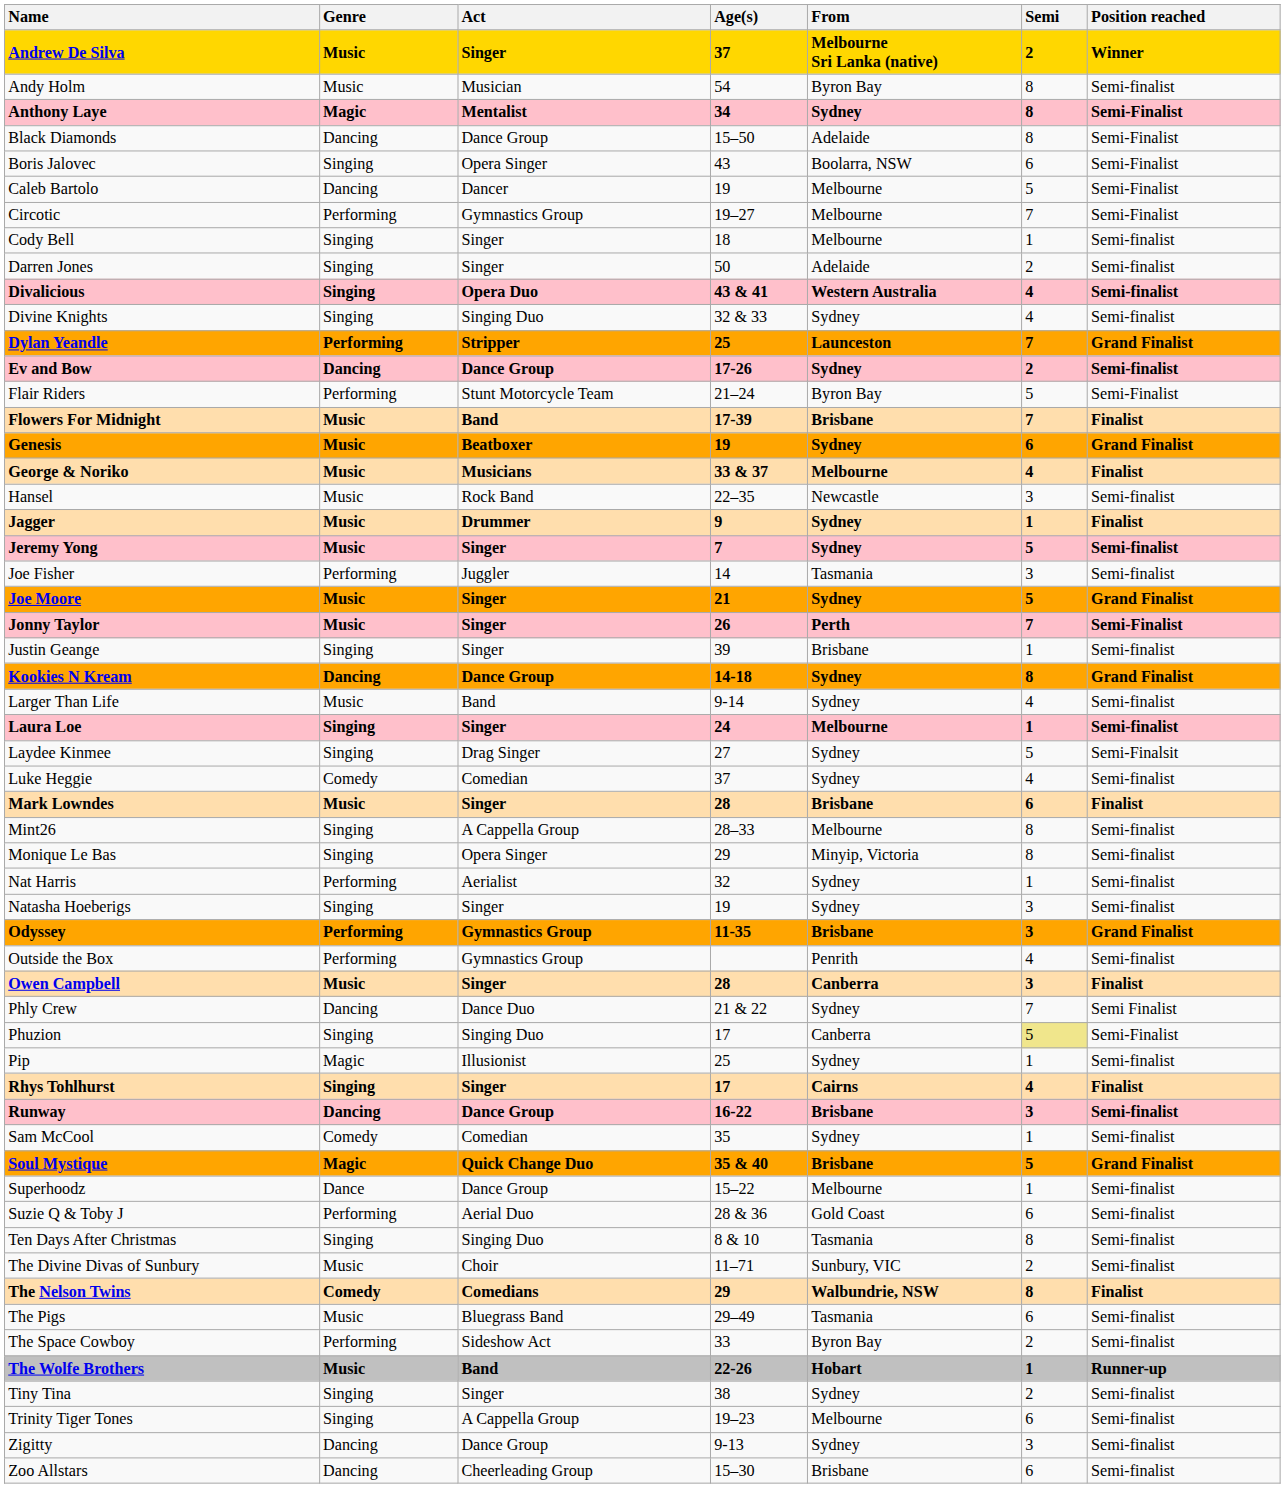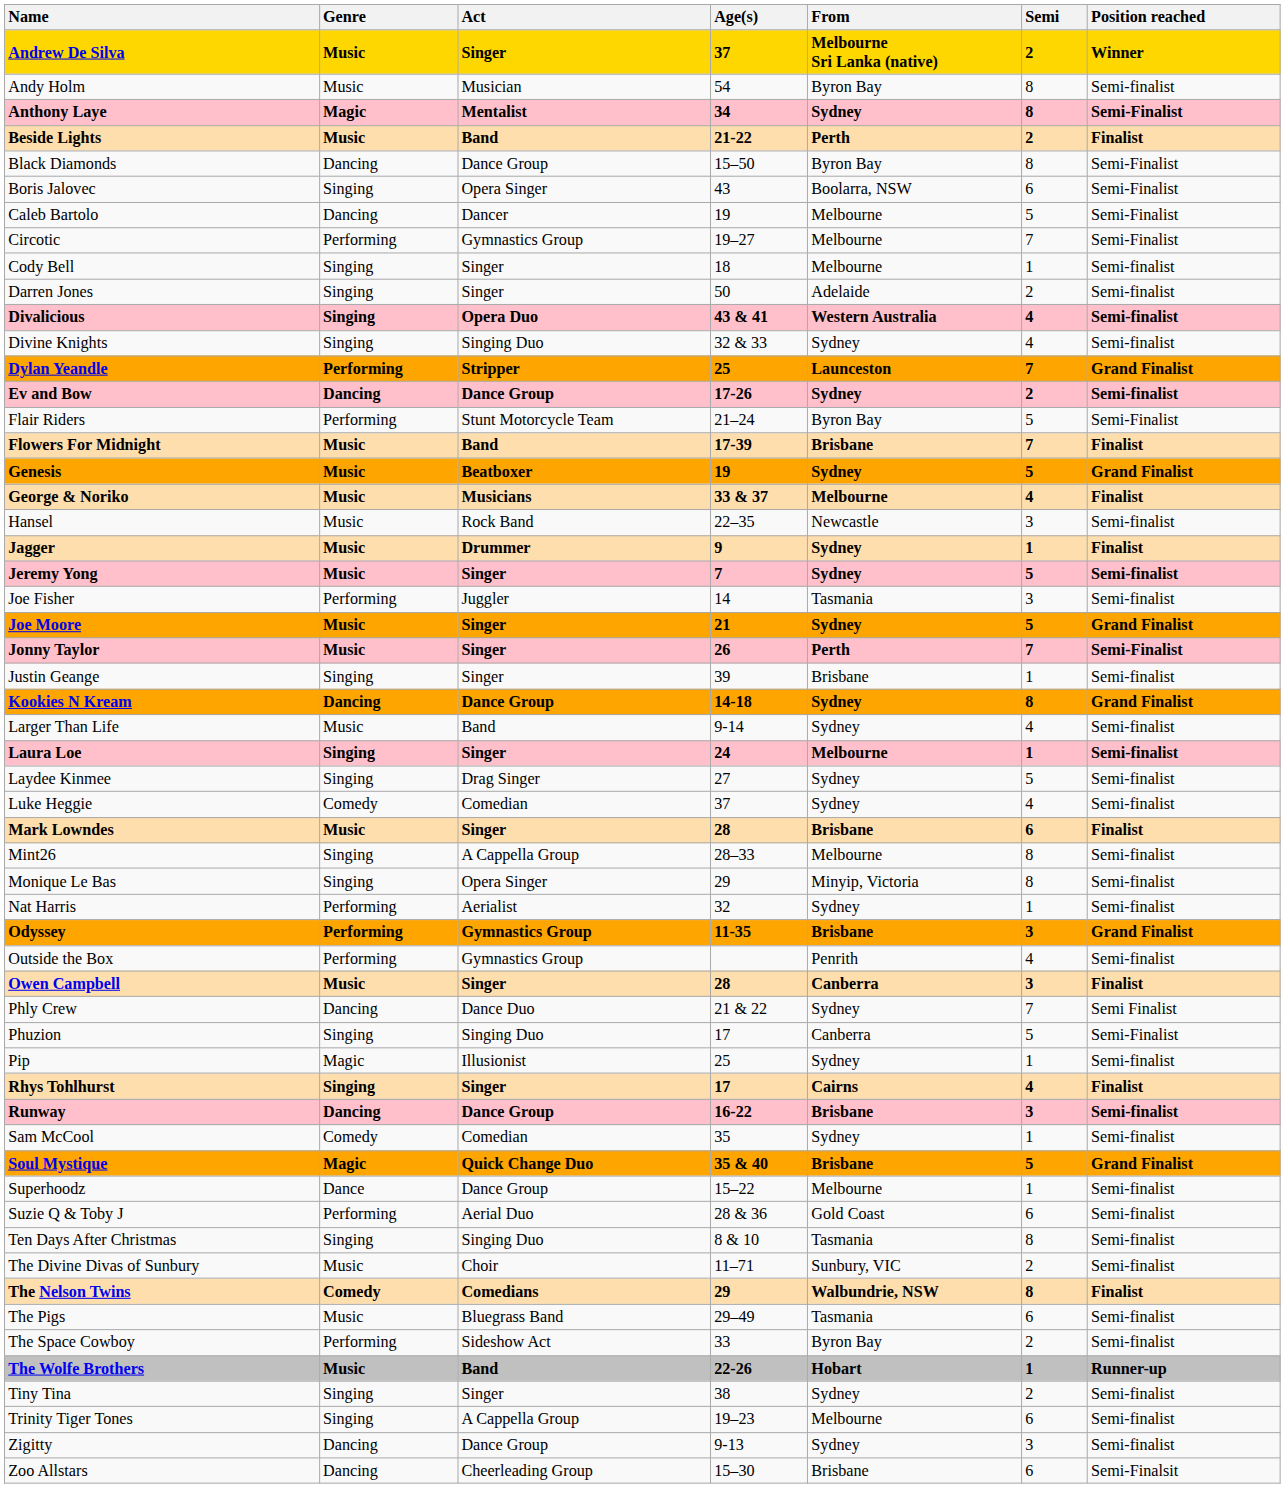 <table class="wikitable sortable" style="width:100%;">
 <tr valign="top">
 <th style="text-align:left">Name</th>
 <th style="text-align:left">Genre</th>
 <th style="text-align:left">Act</th>
 <th style="text-align:left">Age(s)</th>
 <th style="text-align:left">From</th>
 <th style="text-align:left">Semi</th>
 <th style="text-align:left">Position reached</th>
 </tr>
 <tr>
 <td style="background:gold; color:black;"><strong><a href='#'>Andrew De Silva</a></strong></td>
 <td style="background:gold; color:black;"><strong>Music</strong></td>
 <td style="background:gold; color:black;"><strong>Singer</strong></td>
 <td style="background:gold; color:black;"><strong>37</strong></td>
 <td style="background:gold; color:black;"><strong>Melbourne<br>Sri Lanka (native)</strong></td>
 <td style="background:gold; color:black;"><strong>2</strong></td>
 <td style="background:gold; color:black;"><strong>Winner</strong></td>
 </tr>
 <tr>
 <td>Andy Holm</td>
 <td>Music</td>
 <td>Musician</td>
 <td>54</td>
 <td>Byron Bay</td>
 <td>8</td>
 <td>Semi-finalist</td>
 </tr>
 <tr>
 <td style="background:pink; color:black;"><strong>Anthony Laye</strong></td>
 <td style="background:pink; color:black;"><strong>Magic</strong></td>
 <td style="background:pink; color:black;"><strong>Mentalist</strong></td>
 <td style="background:pink; color:black;"><strong>34</strong></td>
 <td style="background:pink; color:black;"><strong>Sydney</strong></td>
 <td style="background:pink; color:black;"><strong>8</strong></td>
 <td style="background:pink; color:black;"><strong>Semi-Finalist</strong></td>
 </tr>
 <tr>
+<td style="background:NavajoWhite; color:black;"><strong>Beside Lights</strong></td>
+<td style="background:NavajoWhite; color:black;"><strong>Music</strong></td>
+<td style="background:NavajoWhite; color:black;"><strong>Band</strong></td>
+<td style="background:NavajoWhite; color:black;"><strong>21-22</strong></td>
+<td style="background:NavajoWhite; color:black;"><strong>Perth</strong></td>
+<td style="background:NavajoWhite; color:black;"><strong>2</strong></td>
+<td style="background:NavajoWhite; color:black;"><strong>Finalist</strong></td>
+</tr>
+<tr>
 <td>Black Diamonds</td>
 <td>Dancing</td>
 <td>Dance Group</td>
 <td>15–50</td>
-<td>Adelaide</td>
+<td>Byron Bay</td>
 <td>8</td>
 <td>Semi-Finalist</td>
 </tr>
 <tr>
 <td>Boris Jalovec</td>
 <td>Singing</td>
 <td>Opera Singer</td>
 <td>43</td>
 <td>Boolarra, NSW</td>
 <td>6</td>
 <td>Semi-Finalist</td>
 </tr>
 <tr>
 <td>Caleb Bartolo</td>
 <td>Dancing</td>
 <td>Dancer</td>
 <td>19</td>
 <td>Melbourne</td>
 <td>5</td>
 <td>Semi-Finalist</td>
 </tr>
 <tr>
 <td>Circotic</td>
 <td>Performing</td>
 <td>Gymnastics Group</td>
 <td>19–27</td>
 <td>Melbourne</td>
 <td>7</td>
 <td>Semi-Finalist</td>
 </tr>
 <tr>
 <td>Cody Bell</td>
 <td>Singing</td>
 <td>Singer</td>
 <td>18</td>
 <td>Melbourne</td>
 <td>1</td>
 <td>Semi-finalist</td>
 </tr>
 <tr>
 <td>Darren Jones</td>
 <td>Singing</td>
 <td>Singer</td>
 <td>50</td>
 <td>Adelaide</td>
 <td>2</td>
 <td>Semi-finalist</td>
 </tr>
 <tr>
 <td style="background:pink; color:black;"><strong>Divalicious</strong></td>
 <td style="background:pink; color:black;"><strong>Singing</strong></td>
 <td style="background:pink; color:black;"><strong>Opera Duo</strong></td>
 <td style="background:pink; color:black;"><strong>43 & 41</strong></td>
 <td style="background:pink; color:black;"><strong>Western Australia</strong></td>
 <td style="background:pink; color:black;"><strong>4</strong></td>
 <td style="background:pink; color:black;"><strong>Semi-finalist</strong></td>
 </tr>
 <tr>
 <td>Divine Knights</td>
 <td>Singing</td>
 <td>Singing Duo</td>
 <td>32 & 33</td>
 <td>Sydney</td>
 <td>4</td>
 <td>Semi-finalist</td>
 </tr>
 <tr>
 <td style="background:orange; color:black;"><strong><a href='#'>Dylan Yeandle</a></strong></td>
 <td style="background:orange; color:black;"><strong>Performing</strong></td>
 <td style="background:orange; color:black;"><strong>Stripper</strong></td>
 <td style="background:orange; color:black;"><strong>25</strong></td>
 <td style="background:orange; color:black;"><strong>Launceston</strong></td>
 <td style="background:orange; color:black;"><strong>7</strong></td>
 <td style="background:orange; color:black;"><strong>Grand Finalist</strong></td>
 </tr>
 <tr>
 <td style="background:pink; color:black;"><strong>Ev and Bow</strong></td>
 <td style="background:pink; color:black;"><strong>Dancing</strong></td>
 <td style="background:pink; color:black;"><strong>Dance Group</strong></td>
 <td style="background:pink; color:black;"><strong>17-26</strong></td>
 <td style="background:pink; color:black;"><strong>Sydney</strong></td>
 <td style="background:pink; color:black;"><strong>2</strong></td>
 <td style="background:pink; color:black;"><strong>Semi-finalist</strong></td>
 </tr>
 <tr>
 <td>Flair Riders</td>
 <td>Performing</td>
 <td>Stunt Motorcycle Team</td>
 <td>21–24</td>
 <td>Byron Bay</td>
 <td>5</td>
 <td>Semi-Finalist</td>
 </tr>
 <tr>
 <td style="background:NavajoWhite; color:black;"><strong>Flowers For Midnight</strong></td>
 <td style="background:NavajoWhite; color:black;"><strong>Music</strong></td>
 <td style="background:NavajoWhite; color:black;"><strong>Band</strong></td>
 <td style="background:NavajoWhite; color:black;"><strong>17-39</strong></td>
 <td style="background:NavajoWhite; color:black;"><strong>Brisbane</strong></td>
 <td style="background:NavajoWhite; color:black;"><strong>7</strong></td>
 <td style="background:NavajoWhite; color:black;"><strong>Finalist</strong></td>
 </tr>
 <tr>
 <td style="background:orange; color:black;"><strong>Genesis</strong></td>
 <td style="background:orange; color:black;"><strong>Music</strong></td>
 <td style="background:orange; color:black;"><strong>Beatboxer</strong></td>
 <td style="background:orange; color:black;"><strong>19</strong></td>
 <td style="background:orange; color:black;"><strong>Sydney</strong></td>
-<td style="background:orange; color:black;"><strong>6</strong></td>
+<td style="background:orange; color:black;"><strong>5</strong></td>
 <td style="background:orange; color:black;"><strong>Grand Finalist</strong></td>
 </tr>
 <tr>
 <td style="background:NavajoWhite; color:black;"><strong>George & Noriko</strong></td>
 <td style="background:NavajoWhite; color:black;"><strong>Music</strong></td>
 <td style="background:NavajoWhite; color:black;"><strong>Musicians</strong></td>
 <td style="background:NavajoWhite; color:black;"><strong>33 & 37</strong></td>
 <td style="background:NavajoWhite; color:black;"><strong>Melbourne</strong></td>
 <td style="background:NavajoWhite; color:black;"><strong>4</strong></td>
 <td style="background:NavajoWhite; color:black;"><strong>Finalist</strong></td>
 </tr>
 <tr>
 <td>Hansel</td>
 <td>Music</td>
 <td>Rock Band</td>
 <td>22–35</td>
 <td>Newcastle</td>
 <td>3</td>
 <td>Semi-finalist</td>
 </tr>
 <tr>
 <td style="background:NavajoWhite; color:black;"><strong>Jagger</strong></td>
 <td style="background:NavajoWhite; color:black;"><strong>Music</strong></td>
 <td style="background:NavajoWhite; color:black;"><strong>Drummer</strong></td>
 <td style="background:NavajoWhite; color:black;"><strong>9</strong></td>
 <td style="background:NavajoWhite; color:black;"><strong>Sydney</strong></td>
 <td style="background:NavajoWhite; color:black;"><strong>1</strong></td>
 <td style="background:NavajoWhite; color:black;"><strong>Finalist</strong></td>
 </tr>
 <tr>
 <td style="background:pink; color:black;"><strong>Jeremy Yong</strong></td>
 <td style="background:pink; color:black;"><strong>Music</strong></td>
 <td style="background:pink; color:black;"><strong>Singer</strong></td>
 <td style="background:pink; color:black;"><strong>7</strong></td>
 <td style="background:pink; color:black;"><strong>Sydney</strong></td>
 <td style="background:pink; color:black;"><strong>5</strong></td>
 <td style="background:pink; color:black;"><strong>Semi-finalist</strong></td>
 </tr>
 <tr>
 <td>Joe Fisher</td>
 <td>Performing</td>
 <td>Juggler</td>
 <td>14</td>
 <td>Tasmania</td>
 <td>3</td>
 <td>Semi-finalist</td>
 </tr>
 <tr>
 <td style="background:orange; color:black;"><strong><a href='#'>Joe Moore</a></strong></td>
 <td style="background:orange; color:black;"><strong>Music</strong></td>
 <td style="background:orange; color:black;"><strong>Singer</strong></td>
 <td style="background:orange; color:black;"><strong>21</strong></td>
 <td style="background:orange; color:black;"><strong>Sydney</strong></td>
 <td style="background:orange; color:black;"><strong>5</strong></td>
 <td style="background:orange; color:black;"><strong>Grand Finalist</strong></td>
 </tr>
 <tr>
 <td style="background:pink; color:black;"><strong>Jonny Taylor</strong></td>
 <td style="background:pink; color:black;"><strong>Music</strong></td>
 <td style="background:pink; color:black;"><strong>Singer</strong></td>
 <td style="background:pink; color:black;"><strong>26</strong></td>
 <td style="background:pink; color:black;"><strong>Perth</strong></td>
 <td style="background:pink; color:black;"><strong>7</strong></td>
 <td style="background:pink; color:black;"><strong>Semi-Finalist</strong></td>
 </tr>
 <tr>
 <td>Justin Geange</td>
 <td>Singing</td>
 <td>Singer</td>
 <td>39</td>
 <td>Brisbane</td>
 <td>1</td>
 <td>Semi-finalist</td>
 </tr>
 <tr>
 <td style="background:orange; color:black;"><strong><a href='#'>Kookies N Kream</a></strong></td>
 <td style="background:orange; color:black;"><strong>Dancing</strong></td>
 <td style="background:orange; color:black;"><strong>Dance Group</strong></td>
 <td style="background:orange; color:black;"><strong>14-18</strong></td>
 <td style="background:orange; color:black;"><strong>Sydney</strong></td>
 <td style="background:orange; color:black;"><strong>8</strong></td>
 <td style="background:orange; color:black;"><strong>Grand Finalist</strong></td>
 </tr>
 <tr>
 <td>Larger Than Life</td>
 <td>Music</td>
 <td>Band</td>
 <td>9-14</td>
 <td>Sydney</td>
 <td>4</td>
 <td>Semi-finalist</td>
 </tr>
 <tr>
 <td style="background:pink; color:black;"><strong>Laura Loe</strong></td>
 <td style="background:pink; color:black;"><strong>Singing</strong></td>
 <td style="background:pink; color:black;"><strong>Singer</strong></td>
 <td style="background:pink; color:black;"><strong>24</strong></td>
 <td style="background:pink; color:black;"><strong>Melbourne</strong></td>
 <td style="background:pink; color:black;"><strong>1</strong></td>
 <td style="background:pink; color:black;"><strong>Semi-finalist</strong></td>
 </tr>
 <tr>
 <td>Laydee Kinmee</td>
 <td>Singing</td>
 <td>Drag Singer</td>
 <td>27</td>
 <td>Sydney</td>
 <td>5</td>
-<td>Semi-Finalsit</td>
+<td>Semi-finalist</td>
 </tr>
 <tr>
 <td>Luke Heggie</td>
 <td>Comedy</td>
 <td>Comedian</td>
 <td>37</td>
 <td>Sydney</td>
 <td>4</td>
 <td>Semi-finalist</td>
 </tr>
 <tr>
 <td style="background:NavajoWhite; color:black;"><strong>Mark Lowndes</strong></td>
 <td style="background:NavajoWhite; color:black;"><strong>Music</strong></td>
 <td style="background:NavajoWhite; color:black;"><strong>Singer</strong></td>
 <td style="background:NavajoWhite; color:black;"><strong>28</strong></td>
 <td style="background:NavajoWhite; color:black;"><strong>Brisbane</strong></td>
 <td style="background:NavajoWhite; color:black;"><strong>6</strong></td>
 <td style="background:NavajoWhite; color:black;"><strong>Finalist</strong></td>
 </tr>
 <tr>
 <td>Mint26</td>
 <td>Singing</td>
 <td>A Cappella Group</td>
 <td>28–33</td>
 <td>Melbourne</td>
 <td>8</td>
 <td>Semi-finalist</td>
 </tr>
 <tr>
 <td>Monique Le Bas</td>
 <td>Singing</td>
 <td>Opera Singer</td>
 <td>29</td>
 <td>Minyip, Victoria</td>
 <td>8</td>
 <td>Semi-finalist</td>
 </tr>
 <tr>
 <td>Nat Harris</td>
 <td>Performing</td>
 <td>Aerialist</td>
 <td>32</td>
 <td>Sydney</td>
 <td>1</td>
 <td>Semi-finalist</td>
 </tr>
 <tr>
-<td>Natasha Hoeberigs</td>
-<td>Singing</td>
-<td>Singer</td>
-<td>19</td>
-<td>Sydney</td>
-<td>3</td>
-<td>Semi-finalist</td>
-</tr>
-<tr>
 <td style="background:orange; color:black;"><strong>Odyssey</strong></td>
 <td style="background:orange; color:black;"><strong>Performing</strong></td>
 <td style="background:orange; color:black;"><strong>Gymnastics Group</strong></td>
 <td style="background:orange; color:black;"><strong>11-35</strong></td>
 <td style="background:orange; color:black;"><strong>Brisbane</strong></td>
 <td style="background:orange; color:black;"><strong>3</strong></td>
 <td style="background:orange; color:black;"><strong>Grand Finalist</strong></td>
 </tr>
 <tr>
 <td>Outside the Box</td>
 <td>Performing</td>
 <td>Gymnastics Group</td>
 <td></td>
 <td>Penrith</td>
 <td>4</td>
 <td>Semi-finalist</td>
 </tr>
 <tr>
 <td style="background:NavajoWhite; color:black;"><strong><a href='#'>Owen Campbell</a></strong></td>
 <td style="background:NavajoWhite; color:black;"><strong>Music</strong></td>
 <td style="background:NavajoWhite; color:black;"><strong>Singer</strong></td>
 <td style="background:NavajoWhite; color:black;"><strong>28</strong></td>
 <td style="background:NavajoWhite; color:black;"><strong>Canberra</strong></td>
 <td style="background:NavajoWhite; color:black;"><strong>3</strong></td>
 <td style="background:NavajoWhite; color:black;"><strong>Finalist</strong></td>
 </tr>
 <tr>
 <td>Phly Crew</td>
 <td>Dancing</td>
 <td>Dance Duo</td>
 <td>21 & 22</td>
 <td>Sydney</td>
 <td>7</td>
 <td>Semi Finalist</td>
 </tr>
 <tr>
 <td>Phuzion</td>
 <td>Singing</td>
 <td>Singing Duo</td>
 <td>17</td>
 <td>Canberra</td>
-<td style="background: khaki;">5</td>
+<td>5</td>
 <td>Semi-Finalist</td>
 </tr>
 <tr>
 <td>Pip</td>
 <td>Magic</td>
 <td>Illusionist</td>
 <td>25</td>
 <td>Sydney</td>
 <td>1</td>
 <td>Semi-finalist</td>
 </tr>
 <tr>
 <td style="background:NavajoWhite; color:black;"><strong>Rhys Tohlhurst</strong></td>
 <td style="background:NavajoWhite; color:black;"><strong>Singing</strong></td>
 <td style="background:NavajoWhite; color:black;"><strong>Singer</strong></td>
 <td style="background:NavajoWhite; color:black;"><strong>17</strong></td>
 <td style="background:NavajoWhite; color:black;"><strong>Cairns</strong></td>
 <td style="background:NavajoWhite; color:black;"><strong>4</strong></td>
 <td style="background:NavajoWhite; color:black;"><strong>Finalist</strong></td>
 </tr>
 <tr>
 <td style="background:pink; color:black;"><strong>Runway</strong></td>
 <td style="background:pink; color:black;"><strong>Dancing</strong></td>
 <td style="background:pink; color:black;"><strong>Dance Group</strong></td>
 <td style="background:pink; color:black;"><strong>16-22</strong></td>
 <td style="background:pink; color:black;"><strong>Brisbane</strong></td>
 <td style="background:pink; color:black;"><strong>3</strong></td>
 <td style="background:pink; color:black;"><strong>Semi-finalist</strong></td>
 </tr>
 <tr>
 <td>Sam McCool</td>
 <td>Comedy</td>
 <td>Comedian</td>
 <td>35</td>
 <td>Sydney</td>
 <td>1</td>
 <td>Semi-finalist</td>
 </tr>
 <tr>
 <td style="background:orange; color:black;"><strong><a href='#'>Soul Mystique</a></strong></td>
 <td style="background:orange; color:black;"><strong>Magic</strong></td>
 <td style="background:orange; color:black;"><strong>Quick Change Duo</strong></td>
 <td style="background:orange; color:black;"><strong>35 & 40</strong></td>
 <td style="background:orange; color:black;"><strong>Brisbane</strong></td>
 <td style="background:orange; color:black;"><strong>5</strong></td>
 <td style="background:orange; color:black;"><strong>Grand Finalist</strong></td>
 </tr>
 <tr>
 <td>Superhoodz</td>
 <td>Dance</td>
 <td>Dance Group</td>
 <td>15–22</td>
 <td>Melbourne</td>
 <td>1</td>
 <td>Semi-finalist</td>
 </tr>
 <tr>
 <td>Suzie Q & Toby J</td>
 <td>Performing</td>
 <td>Aerial Duo</td>
 <td>28 & 36</td>
 <td>Gold Coast</td>
 <td>6</td>
 <td>Semi-finalist</td>
 </tr>
 <tr>
 <td>Ten Days After Christmas</td>
 <td>Singing</td>
 <td>Singing Duo</td>
 <td>8 & 10</td>
 <td>Tasmania</td>
 <td>8</td>
 <td>Semi-finalist</td>
 </tr>
 <tr>
 <td>The Divine Divas of Sunbury</td>
 <td>Music</td>
 <td>Choir</td>
 <td>11–71</td>
 <td>Sunbury, VIC</td>
 <td>2</td>
 <td>Semi-finalist</td>
 </tr>
 <tr>
 <td style="background:NavajoWhite; color:black;"><strong>The <a href='#'>Nelson Twins</a></strong></td>
 <td style="background:NavajoWhite; color:black;"><strong>Comedy</strong></td>
 <td style="background:NavajoWhite; color:black;"><strong>Comedians</strong></td>
 <td style="background:NavajoWhite; color:black;"><strong>29</strong></td>
 <td style="background:NavajoWhite; color:black;"><strong>Walbundrie, NSW</strong></td>
 <td style="background:NavajoWhite; color:black;"><strong>8</strong></td>
 <td style="background:NavajoWhite; color:black;"><strong>Finalist</strong></td>
 </tr>
 <tr>
 <td>The Pigs</td>
 <td>Music</td>
 <td>Bluegrass Band</td>
 <td>29–49</td>
 <td>Tasmania</td>
 <td>6</td>
 <td>Semi-finalist</td>
 </tr>
 <tr>
 <td>The Space Cowboy</td>
 <td>Performing</td>
 <td>Sideshow Act</td>
 <td>33</td>
 <td>Byron Bay</td>
 <td>2</td>
 <td>Semi-finalist</td>
 </tr>
 <tr>
 <td style="background:silver; color:black;"><strong><a href='#'>The Wolfe Brothers</a></strong></td>
 <td style="background:silver; color:black;"><strong>Music</strong></td>
 <td style="background:silver; color:black;"><strong>Band</strong></td>
 <td style="background:silver; color:black;"><strong>22-26</strong></td>
 <td style="background:silver; color:black;"><strong>Hobart</strong></td>
 <td style="background:silver; color:black;"><strong>1</strong></td>
 <td style="background:silver; color:black;"><strong>Runner-up</strong></td>
 </tr>
 <tr>
 <td>Tiny Tina</td>
 <td>Singing</td>
 <td>Singer</td>
 <td>38</td>
 <td>Sydney</td>
 <td>2</td>
 <td>Semi-finalist</td>
 </tr>
 <tr>
 <td>Trinity Tiger Tones</td>
 <td>Singing</td>
 <td>A Cappella Group</td>
 <td>19–23</td>
 <td>Melbourne</td>
 <td>6</td>
 <td>Semi-finalist</td>
 </tr>
 <tr>
 <td>Zigitty</td>
 <td>Dancing</td>
 <td>Dance Group</td>
 <td>9-13</td>
 <td>Sydney</td>
 <td>3</td>
 <td>Semi-finalist</td>
 </tr>
 <tr>
 <td>Zoo Allstars</td>
 <td>Dancing</td>
 <td>Cheerleading Group</td>
 <td>15–30</td>
 <td>Brisbane</td>
 <td>6</td>
-<td>Semi-finalist</td>
+<td>Semi-Finalsit</td>
 </tr>
 </table>
